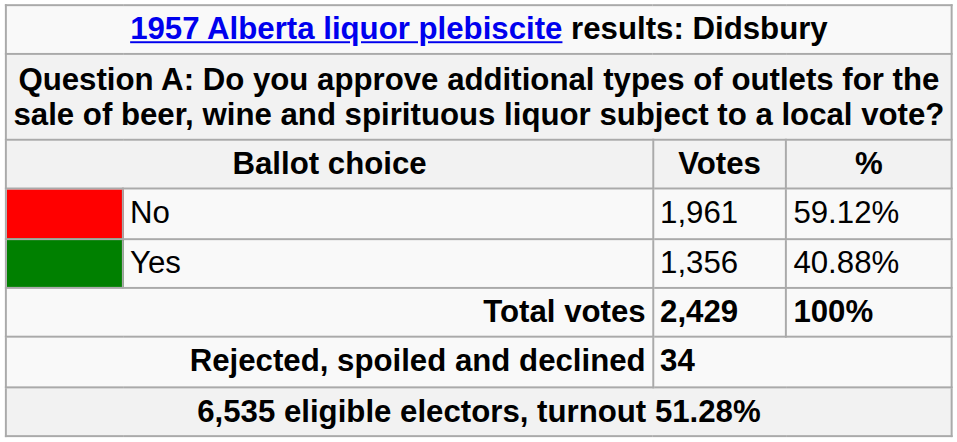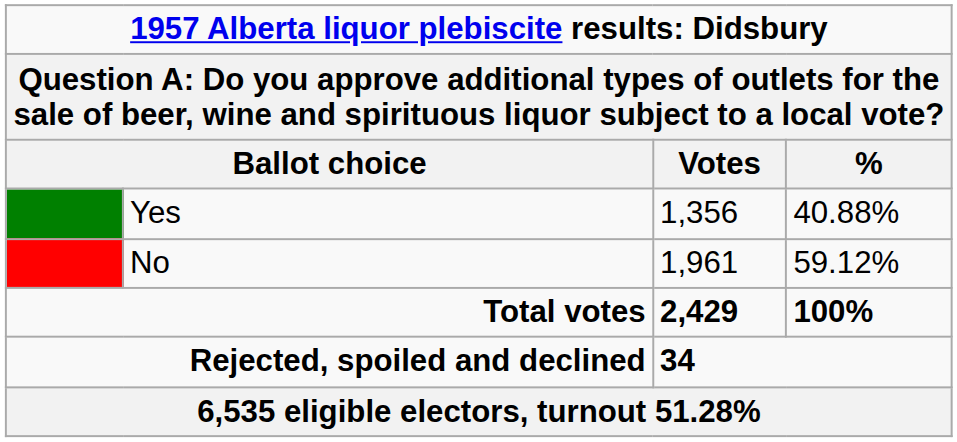 <table class="wikitable" align=right>
 <tr>
 <td colspan=4 align=center><strong><a href='#'>1957 Alberta liquor plebiscite</a> results: Didsbury</strong></td>
 </tr>
 <tr>
 <th colspan=4>Question A: Do you approve additional types of outlets for the<br> sale of beer, wine and spirituous liquor subject to a local vote?</th>
 </tr>
 <tr>
 <th colspan=2>Ballot choice</th>
 <th>Votes</th>
 <th>%</th>
 </tr>
 <tr>
+<td bgcolor=green></td>
+<td>Yes</td>
+<td>1,356</td>
+<td>40.88%</td>
+</tr>
+<tr>
 <td bgcolor=red></td>
 <td>No</td>
 <td>1,961</td>
 <td>59.12%</td>
-</tr>
-<tr>
-<td bgcolor=green></td>
-<td>Yes</td>
-<td>1,356</td>
-<td>40.88%</td>
 </tr>
 <tr>
 <td align=right colspan=2><strong>Total votes</strong></td>
 <td><strong>2,429</strong></td>
 <td><strong>100%</strong></td>
 </tr>
 <tr>
 <td align=right colspan=2><strong>Rejected, spoiled and declined</strong></td>
 <td colspan=2><strong>34</strong></td>
 </tr>
 <tr>
 <th colspan=4>6,535 eligible electors, turnout 51.28%</th>
 </tr>
 </table>
